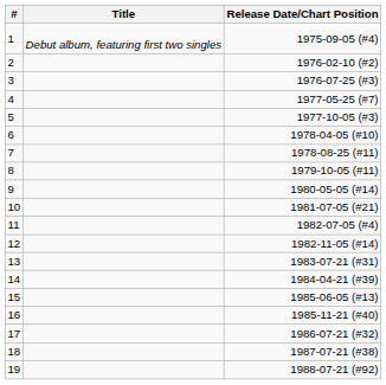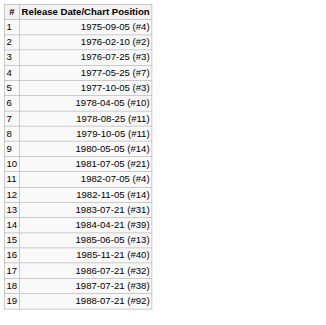 <table class="wikitable">
 <tr>
 <th>#</th>
-<th>Title</th>
 <th>Release Date/Chart Position</th>
 </tr>
 <tr>
 <td>1</td>
-<td align="left"><br><em>Debut album, featuring first two singles</em></td>
 <td align="right">1975-09-05 (#4)</td>
 </tr>
 <tr>
 <td>2</td>
-<td align="left"><br></td>
 <td align="right">1976-02-10 (#2)</td>
 </tr>
 <tr>
 <td>3</td>
-<td align="left"><br></td>
 <td align="right">1976-07-25 (#3)</td>
 </tr>
 <tr>
 <td>4</td>
-<td align="left"></td>
 <td align="right">1977-05-25 (#7)</td>
 </tr>
 <tr>
 <td>5</td>
-<td align="left"></td>
 <td align="right">1977-10-05 (#3)</td>
 </tr>
 <tr>
 <td>6</td>
-<td align="left"></td>
 <td align="right">1978-04-05 (#10)</td>
 </tr>
 <tr>
 <td>7</td>
-<td align="left"></td>
 <td align="right">1978-08-25 (#11)</td>
 </tr>
 <tr>
 <td>8</td>
-<td align="left"></td>
 <td align="right">1979-10-05 (#11)</td>
 </tr>
 <tr>
 <td>9</td>
-<td align="left"></td>
 <td align="right">1980-05-05 (#14)</td>
 </tr>
 <tr>
 <td>10</td>
-<td align="left"></td>
 <td align="right">1981-07-05 (#21)</td>
 </tr>
 <tr>
 <td>11</td>
-<td align="left"></td>
 <td align="right">1982-07-05 (#4)</td>
 </tr>
 <tr>
 <td>12</td>
-<td align="left"></td>
 <td align="right">1982-11-05 (#14)</td>
 </tr>
 <tr>
 <td>13</td>
-<td align="left"></td>
 <td align="right">1983-07-21 (#31)</td>
 </tr>
 <tr>
 <td>14</td>
-<td align="left"></td>
 <td align="right">1984-04-21 (#39)</td>
 </tr>
 <tr>
 <td>15</td>
-<td align="left"></td>
 <td align="right">1985-06-05 (#13)</td>
 </tr>
 <tr>
 <td>16</td>
-<td align="left"></td>
 <td align="right">1985-11-21 (#40)</td>
 </tr>
 <tr>
 <td>17</td>
-<td align="left"></td>
 <td align="right">1986-07-21 (#32)</td>
 </tr>
 <tr>
 <td>18</td>
-<td align="left"></td>
 <td align="right">1987-07-21 (#38)</td>
 </tr>
 <tr>
 <td>19</td>
-<td align="left"></td>
 <td align="right">1988-07-21 (#92)</td>
 </tr>
 </table>
